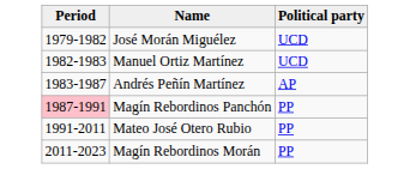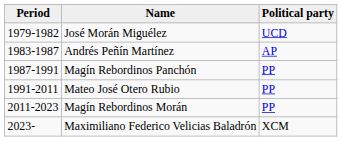 <table class="wikitable" border="1" style="margin-left: auto; margin-right: auto; border: none;">
 <tr>
 <th style="background:#efefef;">Period</th>
 <th style="background:#efefef;">Name</th>
 <th style="background:#efefef;">Political party</th>
 </tr>
 <tr>
 <td align="left">1979-1982</td>
 <td>José Morán Miguélez</td>
 <td><a href='#'>UCD</a></td>
 </tr>
 <tr>
-<td align="left">1982-1983</td>
-<td>Manuel Ortiz Martínez</td>
-<td><a href='#'>UCD</a></td>
-</tr>
-<tr>
 <td align="left">1983-1987</td>
 <td>Andrés Peñín Martínez</td>
 <td><a href='#'>AP</a></td>
 </tr>
 <tr>
-<td align="left" style="background: pink;">1987-1991</td>
+<td align="left">1987-1991</td>
 <td>Magín Rebordinos Panchón</td>
 <td><a href='#'>PP</a></td>
 </tr>
 <tr>
 <td align="left">1991-2011</td>
 <td>Mateo José Otero Rubio</td>
 <td><a href='#'>PP</a></td>
 </tr>
 <tr>
 <td align="left">2011-2023</td>
 <td>Magín Rebordinos Morán</td>
 <td><a href='#'>PP</a></td>
 </tr>
 <tr>
+<td align="left">2023-</td>
+<td>Maximiliano Federico Velicias Baladrón</td>
+<td>XCM</td>
+</tr>
+<tr>
 </tr>
 </table>
